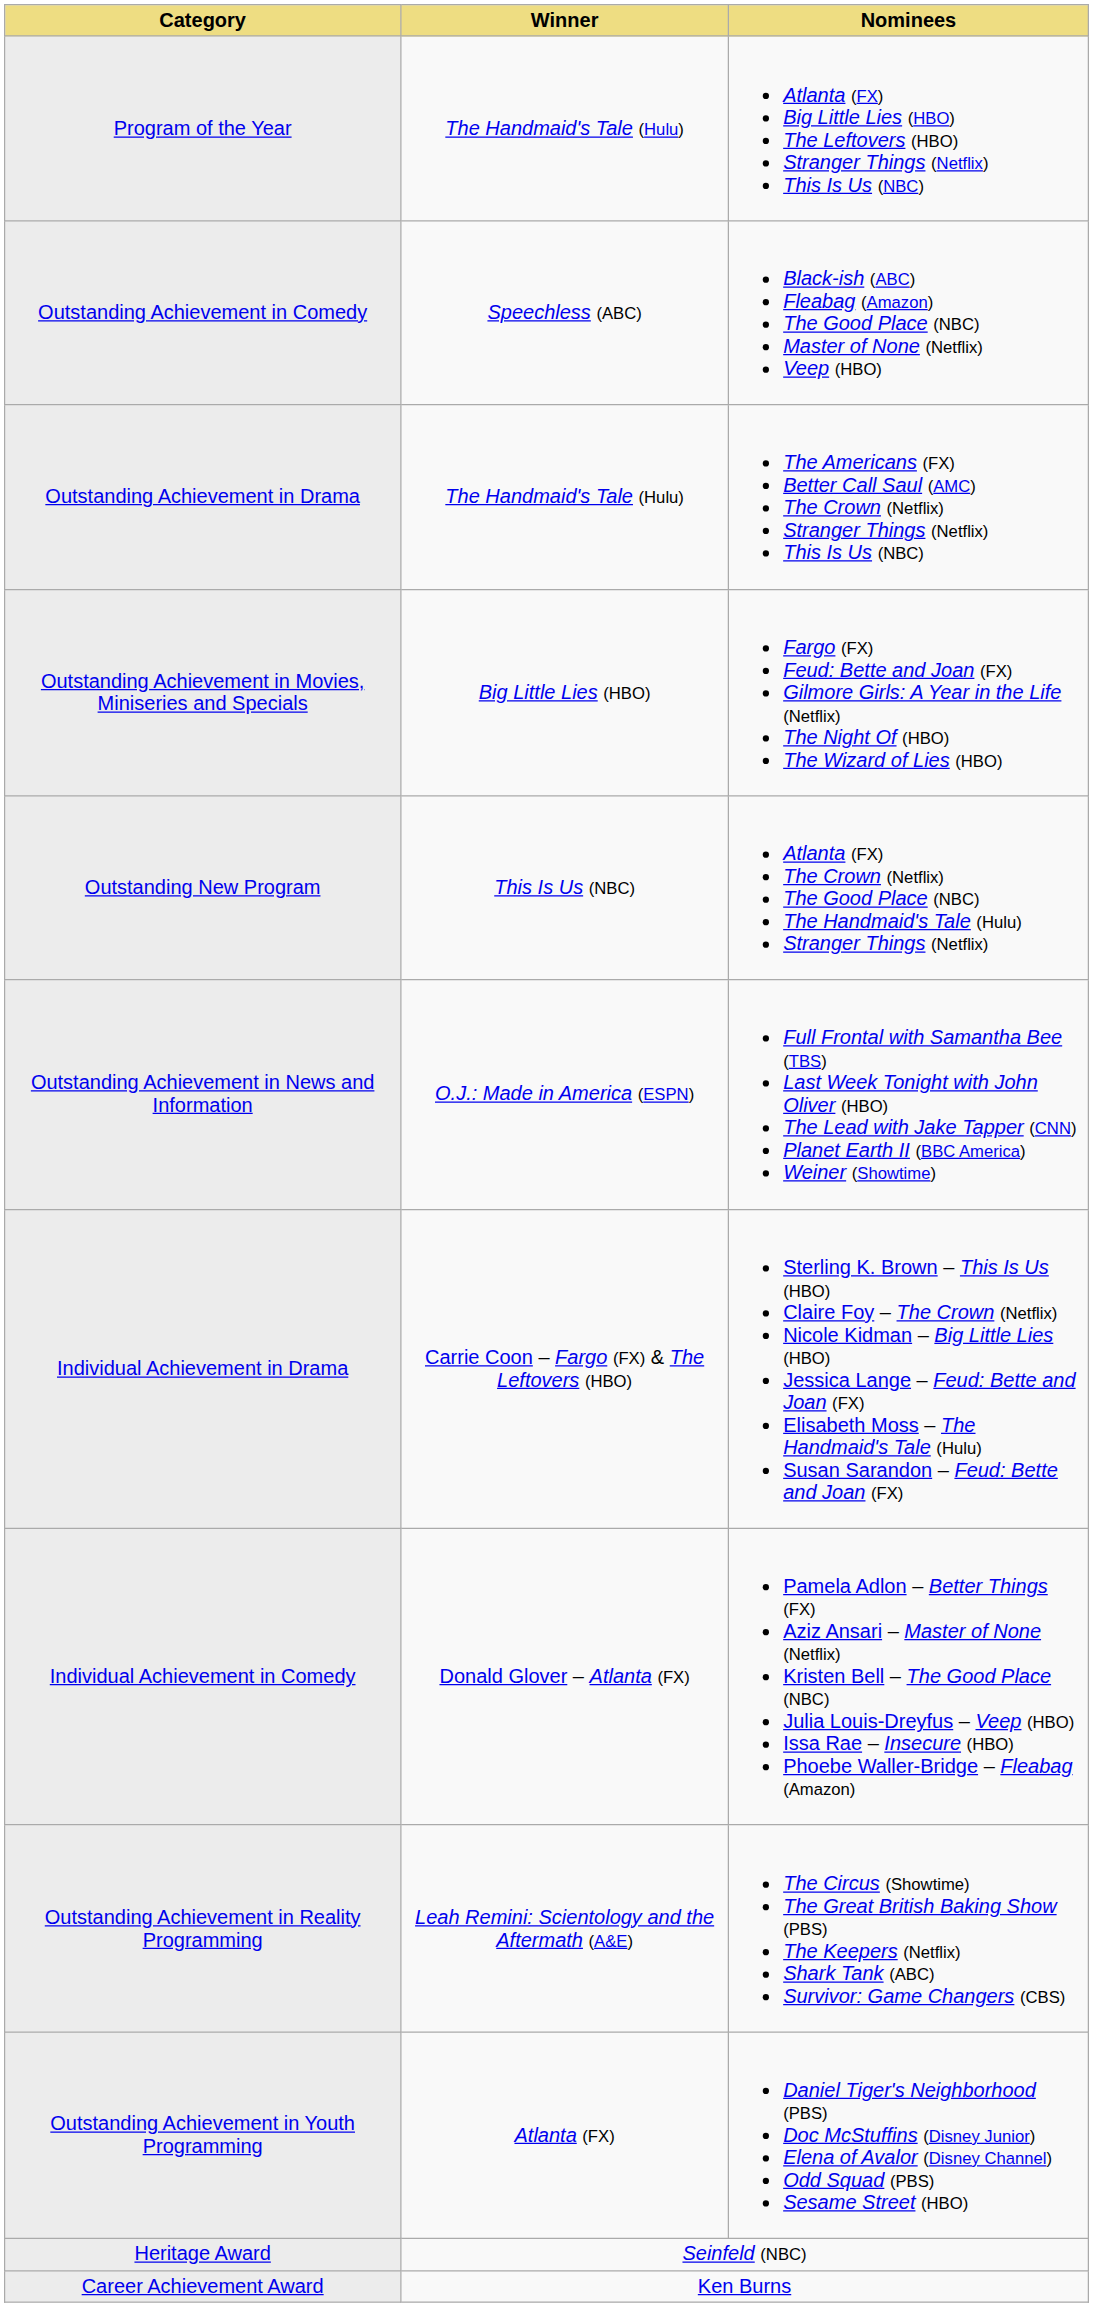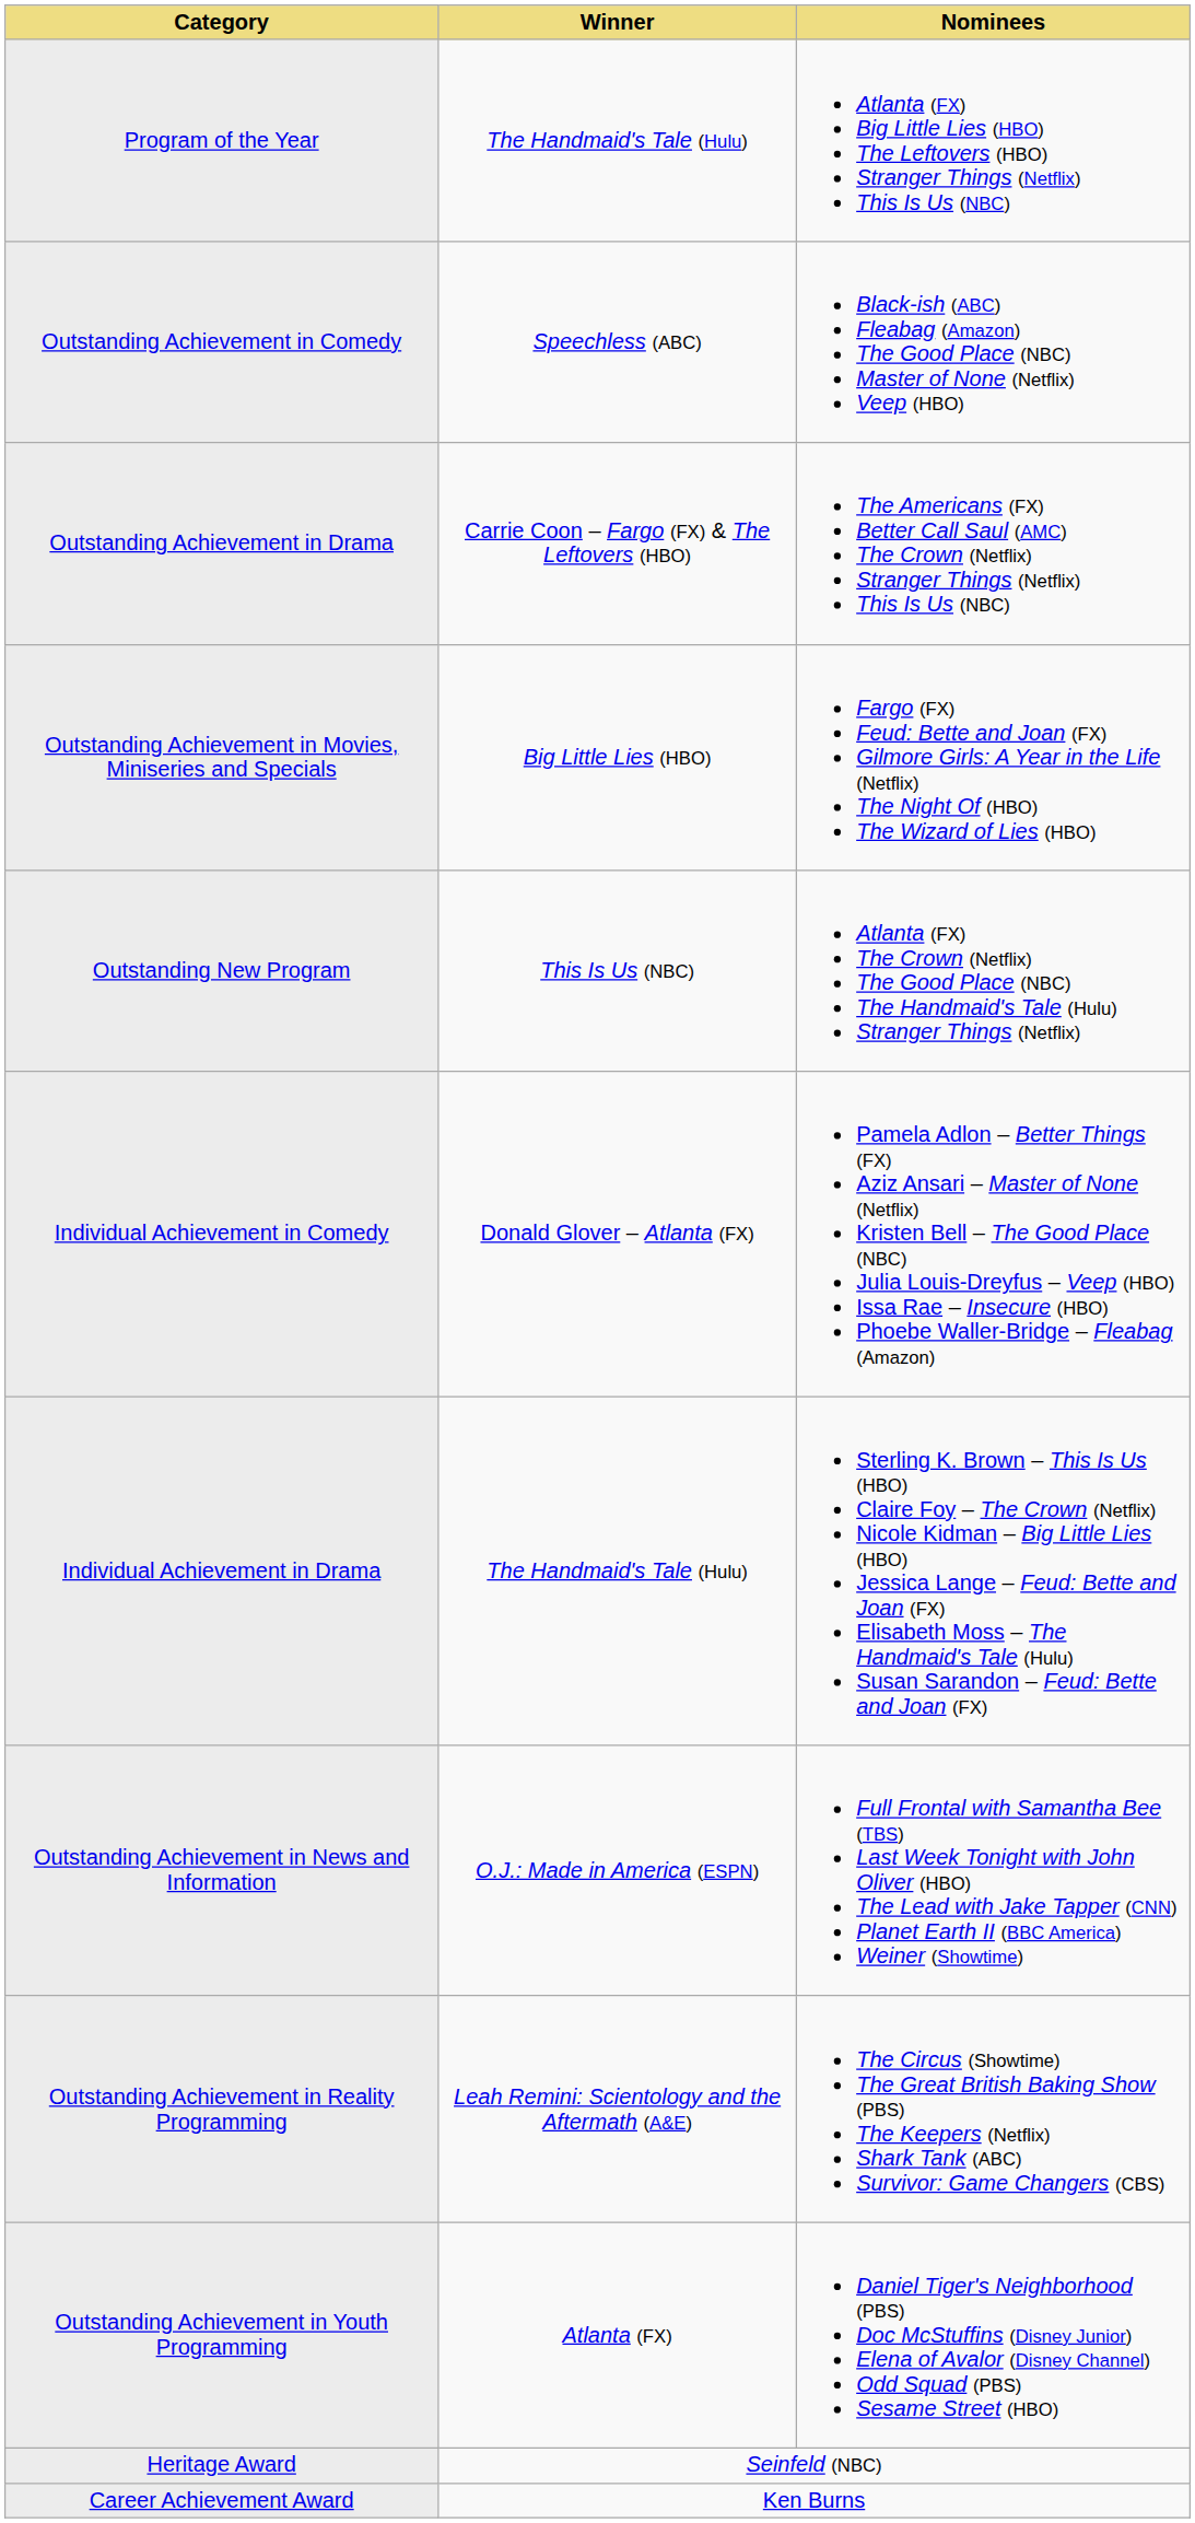 <table class="wikitable">
 <tr>
 <th style="background:#EEDD82;">Category</th>
 <th style="background:#EEDD82;">Winner</th>
 <th style="background:#EEDD82;">Nominees</th>
 </tr>
 <tr>
 <td align="center" style="background: #ececec; color: grey; vertical-align: middle; text-align: center;" class="table-na"><a href='#'>Program of the Year</a></td>
 <td align="center"><em><a href='#'>The Handmaid's Tale</a></em> <small>(<a href='#'>Hulu</a>)</small></td>
 <td><br><ul><li><em><a href='#'>Atlanta</a></em> <small>(<a href='#'>FX</a>)</small></li><li><em><a href='#'>Big Little Lies</a></em> <small>(<a href='#'>HBO</a>)</small></li><li><em><a href='#'>The Leftovers</a></em> <small>(HBO)</small></li><li><em><a href='#'>Stranger Things</a></em> <small>(<a href='#'>Netflix</a>)</small></li><li><em><a href='#'>This Is Us</a></em> <small>(<a href='#'>NBC</a>)</small></li></ul></td>
 </tr>
 <tr>
 <td align="center" style="background: #ececec; color: grey; vertical-align: middle; text-align: center;" class="table-na"><a href='#'>Outstanding Achievement in Comedy</a></td>
 <td align="center"><em><a href='#'>Speechless</a></em> <small>(ABC)</small></td>
 <td><br><ul><li><em><a href='#'>Black-ish</a></em> <small>(<a href='#'>ABC</a>)</small></li><li><em><a href='#'>Fleabag</a></em> <small>(<a href='#'>Amazon</a>)</small></li><li><em><a href='#'>The Good Place</a></em> <small>(NBC)</small></li><li><em><a href='#'>Master of None</a></em> <small>(Netflix)</small></li><li><em><a href='#'>Veep</a></em> <small>(HBO)</small></li></ul></td>
 </tr>
 <tr>
 <td align="center" style="background: #ececec; color: grey; vertical-align: middle; text-align: center;" class="table-na"><a href='#'>Outstanding Achievement in Drama</a></td>
-<td align="center"><em><a href='#'>The Handmaid's Tale</a></em> <small>(Hulu)</small></td>
+<td align="center"><a href='#'>Carrie Coon</a> – <em><a href='#'>Fargo</a></em> <small>(FX)</small> & <em><a href='#'>The Leftovers</a></em> <small>(HBO)</small></td>
 <td><br><ul><li><em><a href='#'>The Americans</a></em> <small>(FX)</small></li><li><em><a href='#'>Better Call Saul</a></em> <small>(<a href='#'>AMC</a>)</small></li><li><em><a href='#'>The Crown</a></em> <small>(Netflix)</small></li><li><em><a href='#'>Stranger Things</a></em> <small>(Netflix)</small></li><li><em><a href='#'>This Is Us</a></em> <small>(NBC)</small></li></ul></td>
 </tr>
 <tr>
 <td align="center" style="background: #ececec; color: grey; vertical-align: middle; text-align: center;" class="table-na"><a href='#'>Outstanding Achievement in Movies, Miniseries and Specials</a></td>
 <td align="center"><em><a href='#'>Big Little Lies</a></em> <small>(HBO)</small></td>
 <td><br><ul><li><em><a href='#'>Fargo</a></em> <small>(FX)</small></li><li><em><a href='#'>Feud: Bette and Joan</a></em> <small>(FX)</small></li><li><em><a href='#'>Gilmore Girls: A Year in the Life</a></em> <small>(Netflix)</small></li><li><em><a href='#'>The Night Of</a></em> <small>(HBO)</small></li><li><em><a href='#'>The Wizard of Lies</a></em> <small>(HBO)</small></li></ul></td>
 </tr>
 <tr>
 <td align="center" style="background: #ececec; color: grey; vertical-align: middle; text-align: center;" class="table-na"><a href='#'>Outstanding New Program</a></td>
 <td align="center"><em><a href='#'>This Is Us</a></em> <small>(NBC)</small></td>
 <td><br><ul><li><em><a href='#'>Atlanta</a></em> <small>(FX)</small></li><li><em><a href='#'>The Crown</a></em> <small>(Netflix)</small></li><li><em><a href='#'>The Good Place</a></em> <small>(NBC)</small></li><li><em><a href='#'>The Handmaid's Tale</a></em> <small>(Hulu)</small></li><li><em><a href='#'>Stranger Things</a></em> <small>(Netflix)</small></li></ul></td>
 </tr>
 <tr>
+<td align="center" style="background: #ececec; color: grey; vertical-align: middle; text-align: center;" class="table-na"><a href='#'>Individual Achievement in Comedy</a></td>
+<td align="center"><a href='#'>Donald Glover</a> – <em><a href='#'>Atlanta</a></em> <small>(FX)</small></td>
+<td><br><ul><li><a href='#'>Pamela Adlon</a> – <em><a href='#'>Better Things</a></em> <small>(FX)</small></li><li><a href='#'>Aziz Ansari</a> – <em><a href='#'>Master of None</a></em> <small>(Netflix)</small></li><li><a href='#'>Kristen Bell</a> – <em><a href='#'>The Good Place</a></em> <small>(NBC)</small></li><li><a href='#'>Julia Louis-Dreyfus</a> – <em><a href='#'>Veep</a></em> <small>(HBO)</small></li><li><a href='#'>Issa Rae</a> – <em><a href='#'>Insecure</a></em> <small>(HBO)</small></li><li><a href='#'>Phoebe Waller-Bridge</a> – <em><a href='#'>Fleabag</a></em> <small>(Amazon)</small></li></ul></td>
+</tr>
+<tr>
+<td align="center" style="background: #ececec; color: grey; vertical-align: middle; text-align: center;" class="table-na"><a href='#'>Individual Achievement in Drama</a></td>
+<td align="center"><em><a href='#'>The Handmaid's Tale</a></em> <small>(Hulu)</small></td>
+<td><br><ul><li><a href='#'>Sterling K. Brown</a> – <em><a href='#'>This Is Us</a></em> <small>(HBO)</small></li><li><a href='#'>Claire Foy</a> – <em><a href='#'>The Crown</a></em> <small>(Netflix)</small></li><li><a href='#'>Nicole Kidman</a> – <em><a href='#'>Big Little Lies</a></em> <small>(HBO)</small></li><li><a href='#'>Jessica Lange</a> – <em><a href='#'>Feud: Bette and Joan</a></em> <small>(FX)</small></li><li><a href='#'>Elisabeth Moss</a> – <em><a href='#'>The Handmaid's Tale</a></em> <small>(Hulu)</small></li><li><a href='#'>Susan Sarandon</a> – <em><a href='#'>Feud: Bette and Joan</a></em> <small>(FX)</small></li></ul></td>
+</tr>
+<tr>
 <td align="center" style="background: #ececec; color: grey; vertical-align: middle; text-align: center;" class="table-na"><a href='#'>Outstanding Achievement in News and Information</a></td>
 <td align="center"><em><a href='#'>O.J.: Made in America</a></em> <small>(<a href='#'>ESPN</a>)</small></td>
 <td><br><ul><li><em><a href='#'>Full Frontal with Samantha Bee</a></em> <small>(<a href='#'>TBS</a>)</small></li><li><em><a href='#'>Last Week Tonight with John Oliver</a></em> <small>(HBO)</small></li><li><em><a href='#'>The Lead with Jake Tapper</a></em> <small>(<a href='#'>CNN</a>)</small></li><li><em><a href='#'>Planet Earth II</a></em> <small>(<a href='#'>BBC America</a>)</small></li><li><em><a href='#'>Weiner</a></em> <small>(<a href='#'>Showtime</a>)</small></li></ul></td>
-</tr>
-<tr>
-<td align="center" style="background: #ececec; color: grey; vertical-align: middle; text-align: center;" class="table-na"><a href='#'>Individual Achievement in Drama</a></td>
-<td align="center"><a href='#'>Carrie Coon</a> – <em><a href='#'>Fargo</a></em> <small>(FX)</small> & <em><a href='#'>The Leftovers</a></em> <small>(HBO)</small></td>
-<td><br><ul><li><a href='#'>Sterling K. Brown</a> – <em><a href='#'>This Is Us</a></em> <small>(HBO)</small></li><li><a href='#'>Claire Foy</a> – <em><a href='#'>The Crown</a></em> <small>(Netflix)</small></li><li><a href='#'>Nicole Kidman</a> – <em><a href='#'>Big Little Lies</a></em> <small>(HBO)</small></li><li><a href='#'>Jessica Lange</a> – <em><a href='#'>Feud: Bette and Joan</a></em> <small>(FX)</small></li><li><a href='#'>Elisabeth Moss</a> – <em><a href='#'>The Handmaid's Tale</a></em> <small>(Hulu)</small></li><li><a href='#'>Susan Sarandon</a> – <em><a href='#'>Feud: Bette and Joan</a></em> <small>(FX)</small></li></ul></td>
-</tr>
-<tr>
-<td align="center" style="background: #ececec; color: grey; vertical-align: middle; text-align: center;" class="table-na"><a href='#'>Individual Achievement in Comedy</a></td>
-<td align="center"><a href='#'>Donald Glover</a> – <em><a href='#'>Atlanta</a></em> <small>(FX)</small></td>
-<td><br><ul><li><a href='#'>Pamela Adlon</a> – <em><a href='#'>Better Things</a></em> <small>(FX)</small></li><li><a href='#'>Aziz Ansari</a> – <em><a href='#'>Master of None</a></em> <small>(Netflix)</small></li><li><a href='#'>Kristen Bell</a> – <em><a href='#'>The Good Place</a></em> <small>(NBC)</small></li><li><a href='#'>Julia Louis-Dreyfus</a> – <em><a href='#'>Veep</a></em> <small>(HBO)</small></li><li><a href='#'>Issa Rae</a> – <em><a href='#'>Insecure</a></em> <small>(HBO)</small></li><li><a href='#'>Phoebe Waller-Bridge</a> – <em><a href='#'>Fleabag</a></em> <small>(Amazon)</small></li></ul></td>
 </tr>
 <tr>
 <td align="center" style="background: #ececec; color: grey; vertical-align: middle; text-align: center;" class="table-na"><a href='#'>Outstanding Achievement in Reality Programming</a></td>
 <td align="center"><em><a href='#'>Leah Remini: Scientology and the Aftermath</a></em> <small>(<a href='#'>A&E</a>)</small></td>
 <td><br><ul><li><em><a href='#'>The Circus</a></em> <small>(Showtime)</small></li><li><em><a href='#'>The Great British Baking Show</a></em> <small>(PBS)</small></li><li><em><a href='#'>The Keepers</a></em> <small>(Netflix)</small></li><li><em><a href='#'>Shark Tank</a></em> <small>(ABC)</small></li><li><em><a href='#'>Survivor: Game Changers</a></em> <small>(CBS)</small></li></ul></td>
 </tr>
 <tr>
 <td align="center" style="background: #ececec; color: grey; vertical-align: middle; text-align: center;" class="table-na"><a href='#'>Outstanding Achievement in Youth Programming</a></td>
 <td align="center"><em><a href='#'>Atlanta</a></em> <small>(FX)</small></td>
 <td><br><ul><li><em><a href='#'>Daniel Tiger's Neighborhood</a></em> <small>(PBS)</small></li><li><em><a href='#'>Doc McStuffins</a></em> <small>(<a href='#'>Disney Junior</a>)</small></li><li><em><a href='#'>Elena of Avalor</a></em> <small>(<a href='#'>Disney Channel</a>)</small></li><li><em><a href='#'>Odd Squad</a></em> <small>(PBS)</small></li><li><em><a href='#'>Sesame Street</a></em> <small>(HBO)</small></li></ul></td>
 </tr>
 <tr>
 <td align="center" style="background: #ececec; color: grey; vertical-align: middle; text-align: center;" class="table-na"><a href='#'>Heritage Award</a></td>
 <td align="center" colspan=2><em><a href='#'>Seinfeld</a></em> <small>(NBC)</small></td>
 </tr>
 <tr>
 <td align="center" style="background: #ececec; color: grey; vertical-align: middle; text-align: center;" class="table-na"><a href='#'>Career Achievement Award</a></td>
 <td align="center" colspan=2><a href='#'>Ken Burns</a></td>
 </tr>
 </table>
